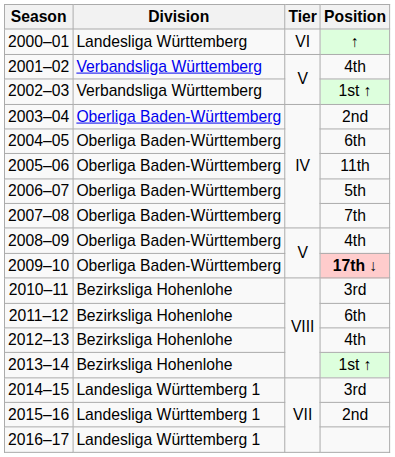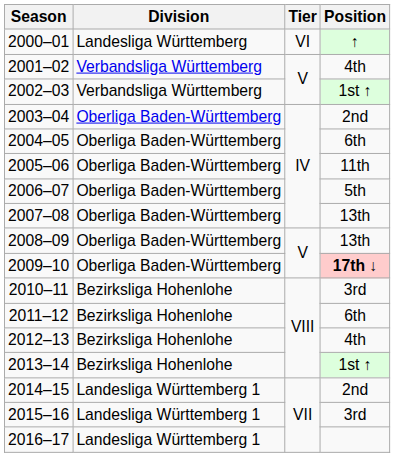 <table class="wikitable">
 <tr>
 <th>Season</th>
 <th>Division</th>
 <th>Tier</th>
 <th>Position</th>
 </tr>
 <tr align="center">
 <td>2000–01</td>
 <td align="left">Landesliga Württemberg</td>
 <td>VI</td>
 <td style="background:#ddffdd">↑</td>
 </tr>
 <tr align="center">
 <td>2001–02</td>
 <td align="left"><a href='#'>Verbandsliga Württemberg</a></td>
 <td rowspan=2>V</td>
 <td>4th</td>
 </tr>
 <tr align="center">
 <td>2002–03</td>
 <td align="left">Verbandsliga Württemberg</td>
 <td style="background:#ddffdd">1st ↑</td>
 </tr>
 <tr align="center">
 <td>2003–04</td>
 <td align="left"><a href='#'>Oberliga Baden-Württemberg</a></td>
 <td rowspan=5>IV</td>
 <td>2nd</td>
 </tr>
 <tr align="center">
 <td>2004–05</td>
 <td align="left">Oberliga Baden-Württemberg</td>
 <td>6th</td>
 </tr>
 <tr align="center">
 <td>2005–06</td>
 <td align="left">Oberliga Baden-Württemberg</td>
 <td>11th</td>
 </tr>
 <tr align="center">
 <td>2006–07</td>
 <td align="left">Oberliga Baden-Württemberg</td>
 <td>5th</td>
 </tr>
 <tr align="center">
 <td>2007–08</td>
 <td align="left">Oberliga Baden-Württemberg</td>
-<td>7th</td>
+<td>13th</td>
 </tr>
 <tr align="center">
 <td>2008–09</td>
 <td align="left">Oberliga Baden-Württemberg</td>
 <td rowspan=2>V</td>
-<td>4th</td>
+<td>13th</td>
 </tr>
 <tr align="center">
 <td>2009–10</td>
 <td align="left">Oberliga Baden-Württemberg</td>
 <td style="background:#ffcccc"><strong>17th ↓</strong></td>
 </tr>
 <tr align="center">
 <td>2010–11</td>
 <td align="left">Bezirksliga Hohenlohe</td>
 <td rowspan=4>VIII</td>
 <td>3rd</td>
 </tr>
 <tr align="center">
 <td>2011–12</td>
 <td align="left">Bezirksliga Hohenlohe</td>
 <td>6th</td>
 </tr>
 <tr align="center">
 <td>2012–13</td>
 <td align="left">Bezirksliga Hohenlohe</td>
 <td>4th</td>
 </tr>
 <tr align="center">
 <td>2013–14</td>
 <td align="left">Bezirksliga Hohenlohe</td>
 <td style="background:#ddffdd">1st ↑</td>
 </tr>
 <tr align="center">
 <td>2014–15</td>
 <td align="left">Landesliga Württemberg 1</td>
 <td rowspan=3>VII</td>
-<td>3rd</td>
+<td>2nd</td>
 </tr>
 <tr align="center">
 <td>2015–16</td>
 <td align="left">Landesliga Württemberg 1</td>
-<td>2nd</td>
+<td>3rd</td>
 </tr>
 <tr align="center">
 <td>2016–17</td>
 <td align="left">Landesliga Württemberg 1</td>
 <td></td>
 </tr>
 </table>
